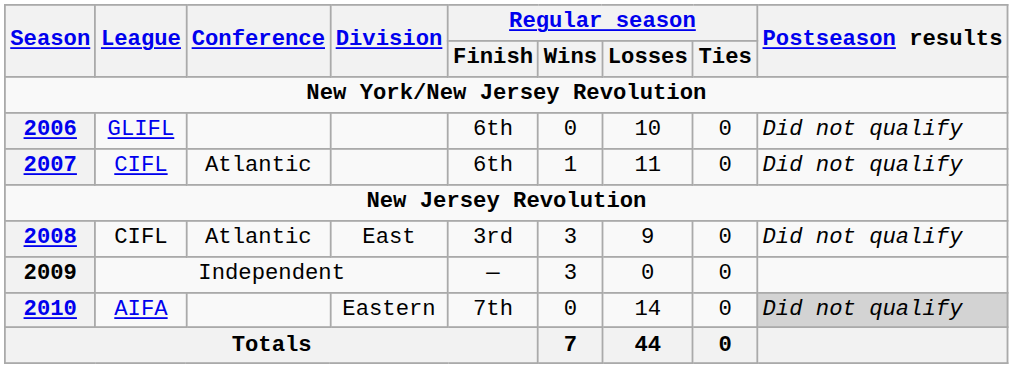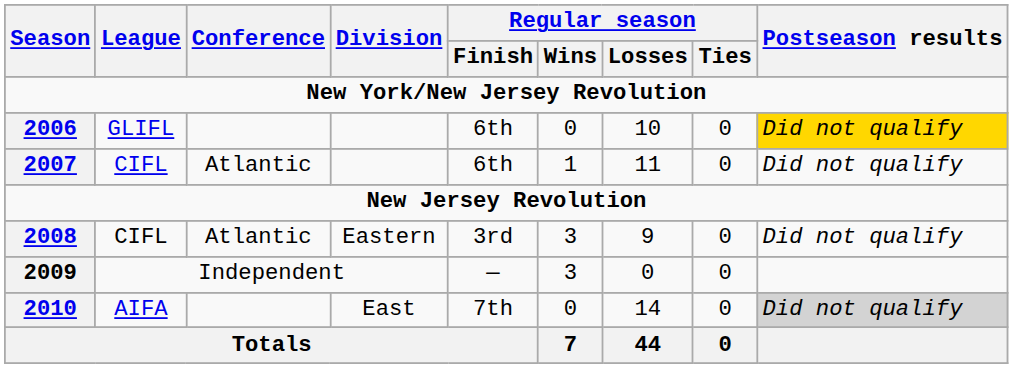 <table class="wikitable" style="text-align:center; font-size: 95%;">
 <tr>
 <th rowspan="2"><a href='#'>Season</a></th>
 <th rowspan="2"><a href='#'>League</a></th>
 <th rowspan="2"><a href='#'>Conference</a></th>
 <th rowspan="2"><a href='#'>Division</a></th>
 <th colspan="4"><a href='#'>Regular season</a></th>
 <th rowspan="2"><a href='#'>Postseason</a> results</th>
 </tr>
 <tr>
 <th>Finish</th>
 <th>Wins</th>
 <th>Losses</th>
 <th>Ties</th>
 </tr>
 <tr>
 <td colspan="10" align="center"><strong>New York/New Jersey Revolution</strong></td>
 </tr>
 <tr>
 <th><a href='#'>2006</a></th>
 <td><a href='#'>GLIFL</a></td>
 <td></td>
 <td></td>
 <td>6th</td>
 <td>0</td>
 <td>10</td>
 <td>0</td>
-<td align=left><em>Did not qualify</em></td>
+<td align=left style="background: gold;"><em>Did not qualify</em></td>
 </tr>
 <tr>
 <th><a href='#'>2007</a></th>
 <td><a href='#'>CIFL</a></td>
 <td>Atlantic</td>
 <td></td>
 <td>6th</td>
 <td>1</td>
 <td>11</td>
 <td>0</td>
 <td align=left><em>Did not qualify</em></td>
 </tr>
 <tr>
 <td colspan="11" align="center"><strong>New Jersey Revolution</strong></td>
 </tr>
 <tr>
 <th><a href='#'>2008</a></th>
 <td>CIFL</td>
 <td>Atlantic</td>
-<td>East</td>
+<td>Eastern</td>
 <td>3rd</td>
 <td>3</td>
 <td>9</td>
 <td>0</td>
 <td align=left><em>Did not qualify</em></td>
 </tr>
 <tr>
 <th>2009</th>
 <td colspan=3>Independent</td>
 <td>—</td>
 <td>3</td>
 <td>0</td>
 <td>0</td>
 <td align=left></td>
 </tr>
 <tr>
 <th><a href='#'>2010</a></th>
 <td><a href='#'>AIFA</a></td>
 <td></td>
-<td>Eastern</td>
+<td>East</td>
 <td>7th</td>
 <td>0</td>
 <td>14</td>
 <td>0</td>
 <td align=left style="background: lightgrey;"><em>Did not qualify</em></td>
 </tr>
 <tr>
 <th colspan="5">Totals</th>
 <th>7</th>
 <th>44</th>
 <th>0</th>
 <th></th>
 </tr>
 </table>
